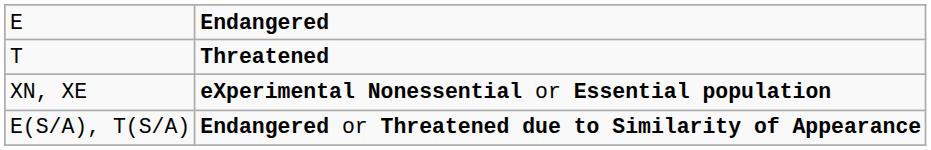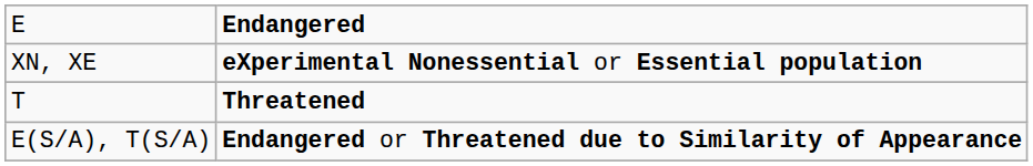 <table class="wikitable" style="text-align:left">
 <tr>
 <td>E</td>
 <td><strong>Endangered</strong></td>
 </tr>
 <tr>
+<td>XN, XE</td>
+<td><strong>eXperimental Nonessential</strong> or <strong>Essential population</strong></td>
+</tr>
+<tr>
 <td>T</td>
 <td><strong>Threatened</strong></td>
-</tr>
-<tr>
-<td>XN, XE</td>
-<td><strong>eXperimental Nonessential</strong> or <strong>Essential population</strong></td>
 </tr>
 <tr>
 <td>E(S/A), T(S/A)</td>
 <td><strong>Endangered</strong> or <strong>Threatened due to Similarity of Appearance</strong></td>
 </tr>
 </table>
